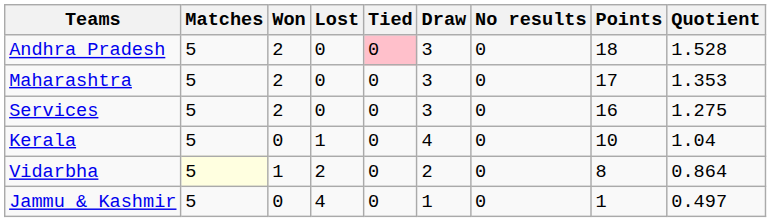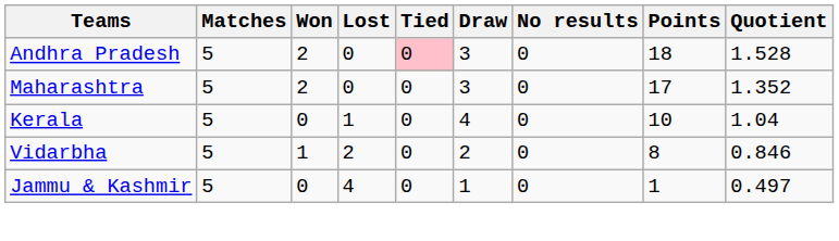 <table class="wikitable sortable">
 <tr>
 <th>Teams</th>
 <th>Matches</th>
 <th>Won</th>
 <th>Lost</th>
 <th>Tied</th>
 <th>Draw</th>
 <th>No results</th>
 <th>Points</th>
 <th>Quotient</th>
 </tr>
 <tr>
 <td><a href='#'>Andhra Pradesh</a></td>
 <td>5</td>
 <td>2</td>
 <td>0</td>
 <td style="background: pink;">0</td>
 <td>3</td>
 <td>0</td>
 <td>18</td>
 <td>1.528</td>
 </tr>
 <tr>
 <td><a href='#'>Maharashtra</a></td>
 <td>5</td>
 <td>2</td>
 <td>0</td>
 <td>0</td>
 <td>3</td>
 <td>0</td>
 <td>17</td>
-<td>1.353</td>
-</tr>
-<tr>
-<td><a href='#'>Services</a></td>
-<td>5</td>
-<td>2</td>
-<td>0</td>
-<td>0</td>
-<td>3</td>
-<td>0</td>
-<td>16</td>
-<td>1.275</td>
+<td>1.352</td>
 </tr>
 <tr>
 <td><a href='#'>Kerala</a></td>
 <td>5</td>
 <td>0</td>
 <td>1</td>
 <td>0</td>
 <td>4</td>
 <td>0</td>
 <td>10</td>
 <td>1.04</td>
 </tr>
 <tr>
 <td><a href='#'>Vidarbha</a></td>
-<td style="background: lightyellow;">5</td>
+<td>5</td>
 <td>1</td>
 <td>2</td>
 <td>0</td>
 <td>2</td>
 <td>0</td>
 <td>8</td>
-<td>0.864</td>
+<td>0.846</td>
 </tr>
 <tr>
 <td><a href='#'>Jammu & Kashmir</a></td>
 <td>5</td>
 <td>0</td>
 <td>4</td>
 <td>0</td>
 <td>1</td>
 <td>0</td>
 <td>1</td>
 <td>0.497</td>
 </tr>
 </table>
